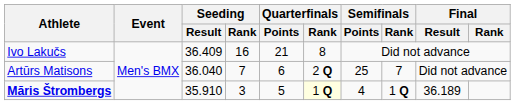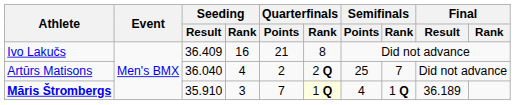 <table class=wikitable style="font-size:90%">
 <tr>
 <th rowspan="2">Athlete</th>
 <th rowspan="2">Event</th>
 <th colspan="2">Seeding</th>
 <th colspan="2">Quarterfinals</th>
 <th colspan="2">Semifinals</th>
 <th colspan="2">Final</th>
 </tr>
 <tr style="font-size:95%">
 <th>Result</th>
 <th>Rank</th>
 <th>Points</th>
 <th>Rank</th>
 <th>Points</th>
 <th>Rank</th>
 <th>Result</th>
 <th>Rank</th>
 </tr>
 <tr align=center>
 <td align=left><a href='#'>Ivo Lakučs</a></td>
 <td align=left rowspan=3><a href='#'>Men's BMX</a></td>
 <td>36.409</td>
 <td>16</td>
 <td>21</td>
 <td>8</td>
 <td colspan=4>Did not advance</td>
 </tr>
 <tr align=center>
 <td align=left><a href='#'>Artūrs Matisons</a></td>
 <td>36.040</td>
-<td>7</td>
-<td>6</td>
+<td>4</td>
+<td>2</td>
 <td>2 <strong>Q</strong></td>
 <td>25</td>
 <td>7</td>
 <td colspan=2>Did not advance</td>
 </tr>
 <tr align=center>
 <td align=left><strong><a href='#'>Māris Štrombergs</a></strong></td>
 <td>35.910</td>
 <td>3</td>
-<td>5</td>
+<td>7</td>
 <td style="background: lightyellow;">1 <strong>Q</strong></td>
 <td>4</td>
 <td>1 <strong>Q</strong></td>
 <td>36.189</td>
 <td></td>
 </tr>
 </table>
